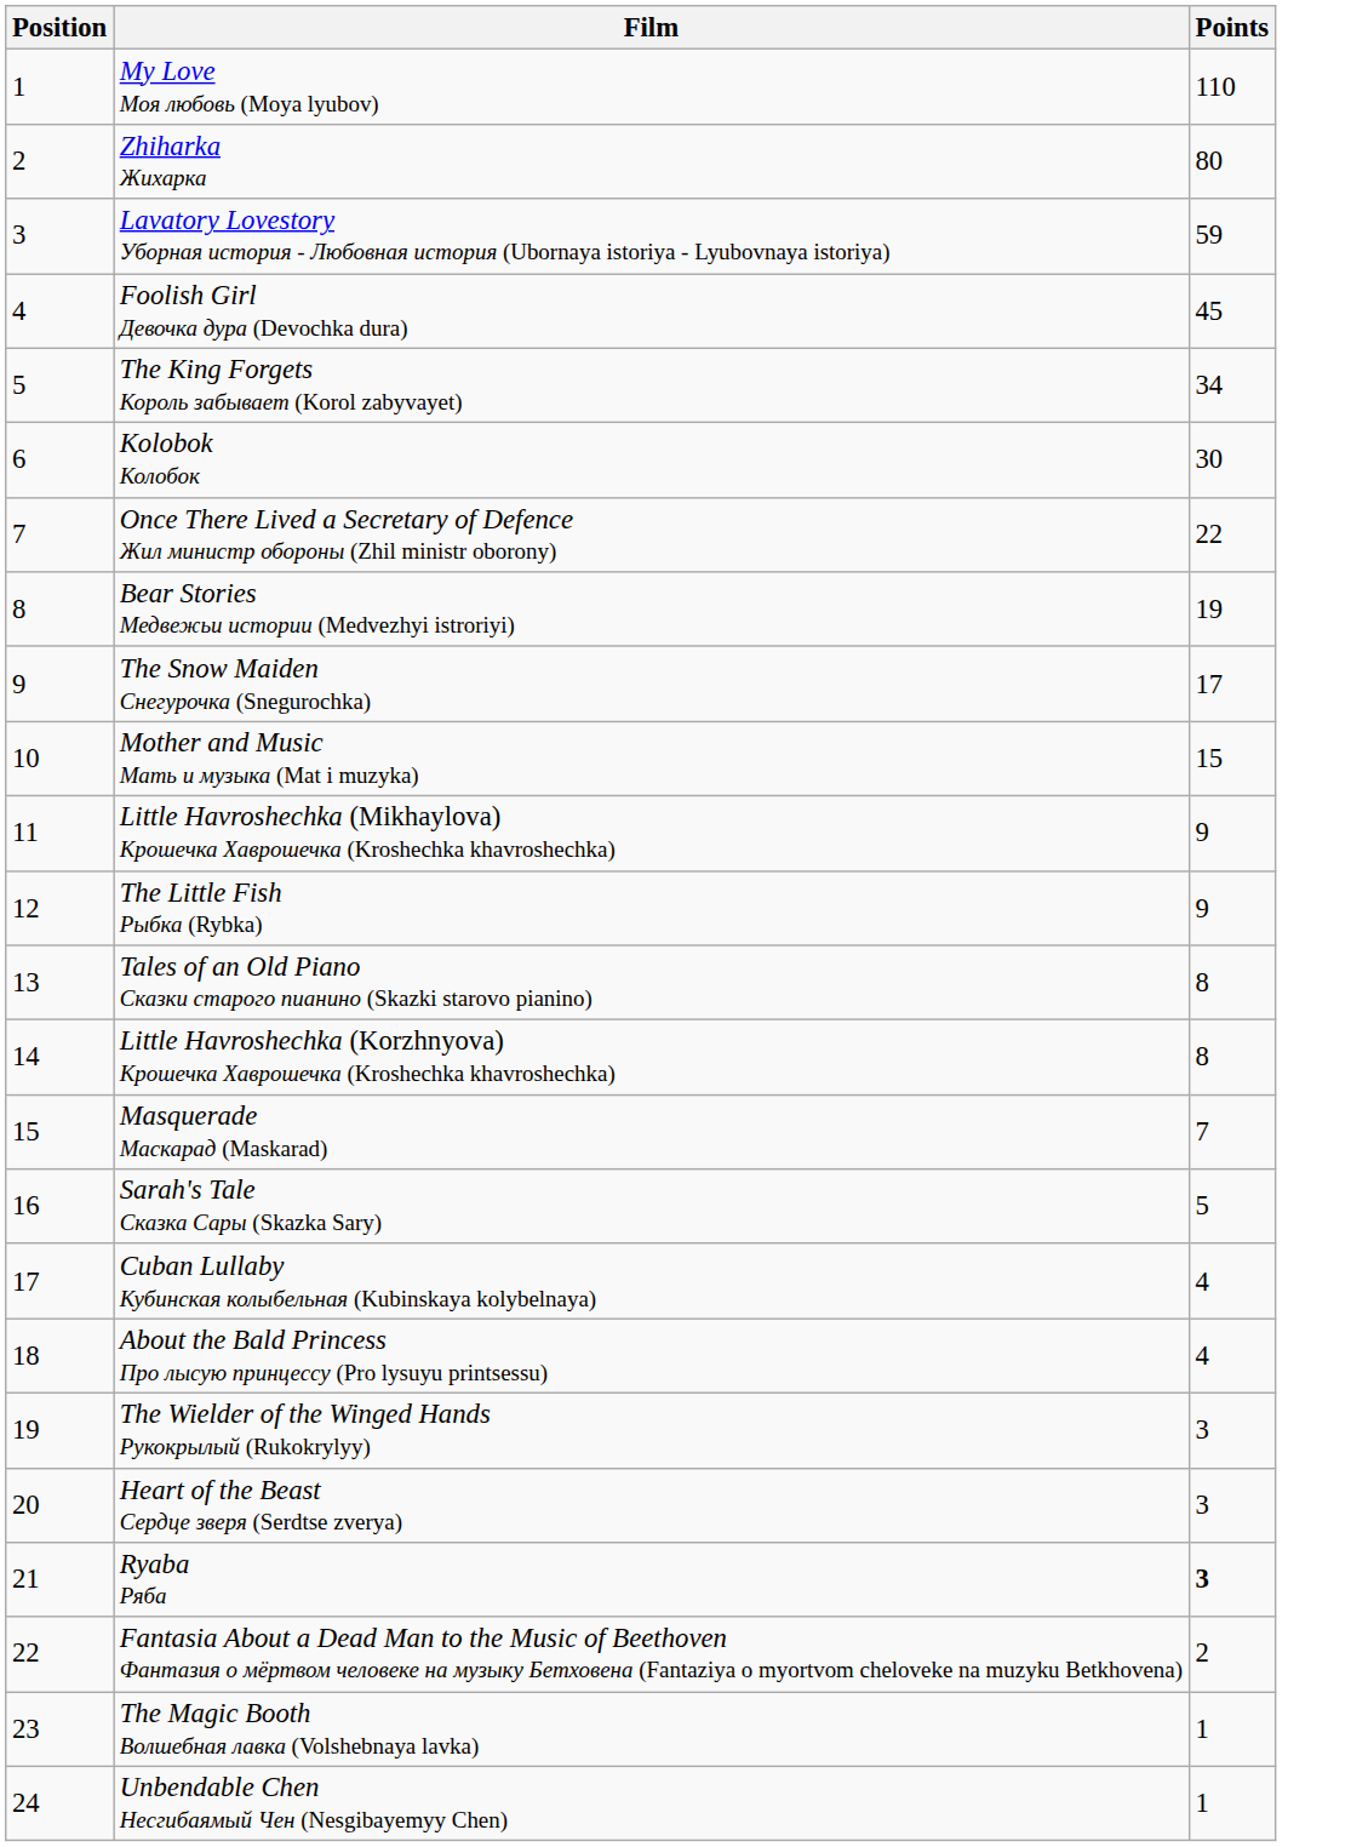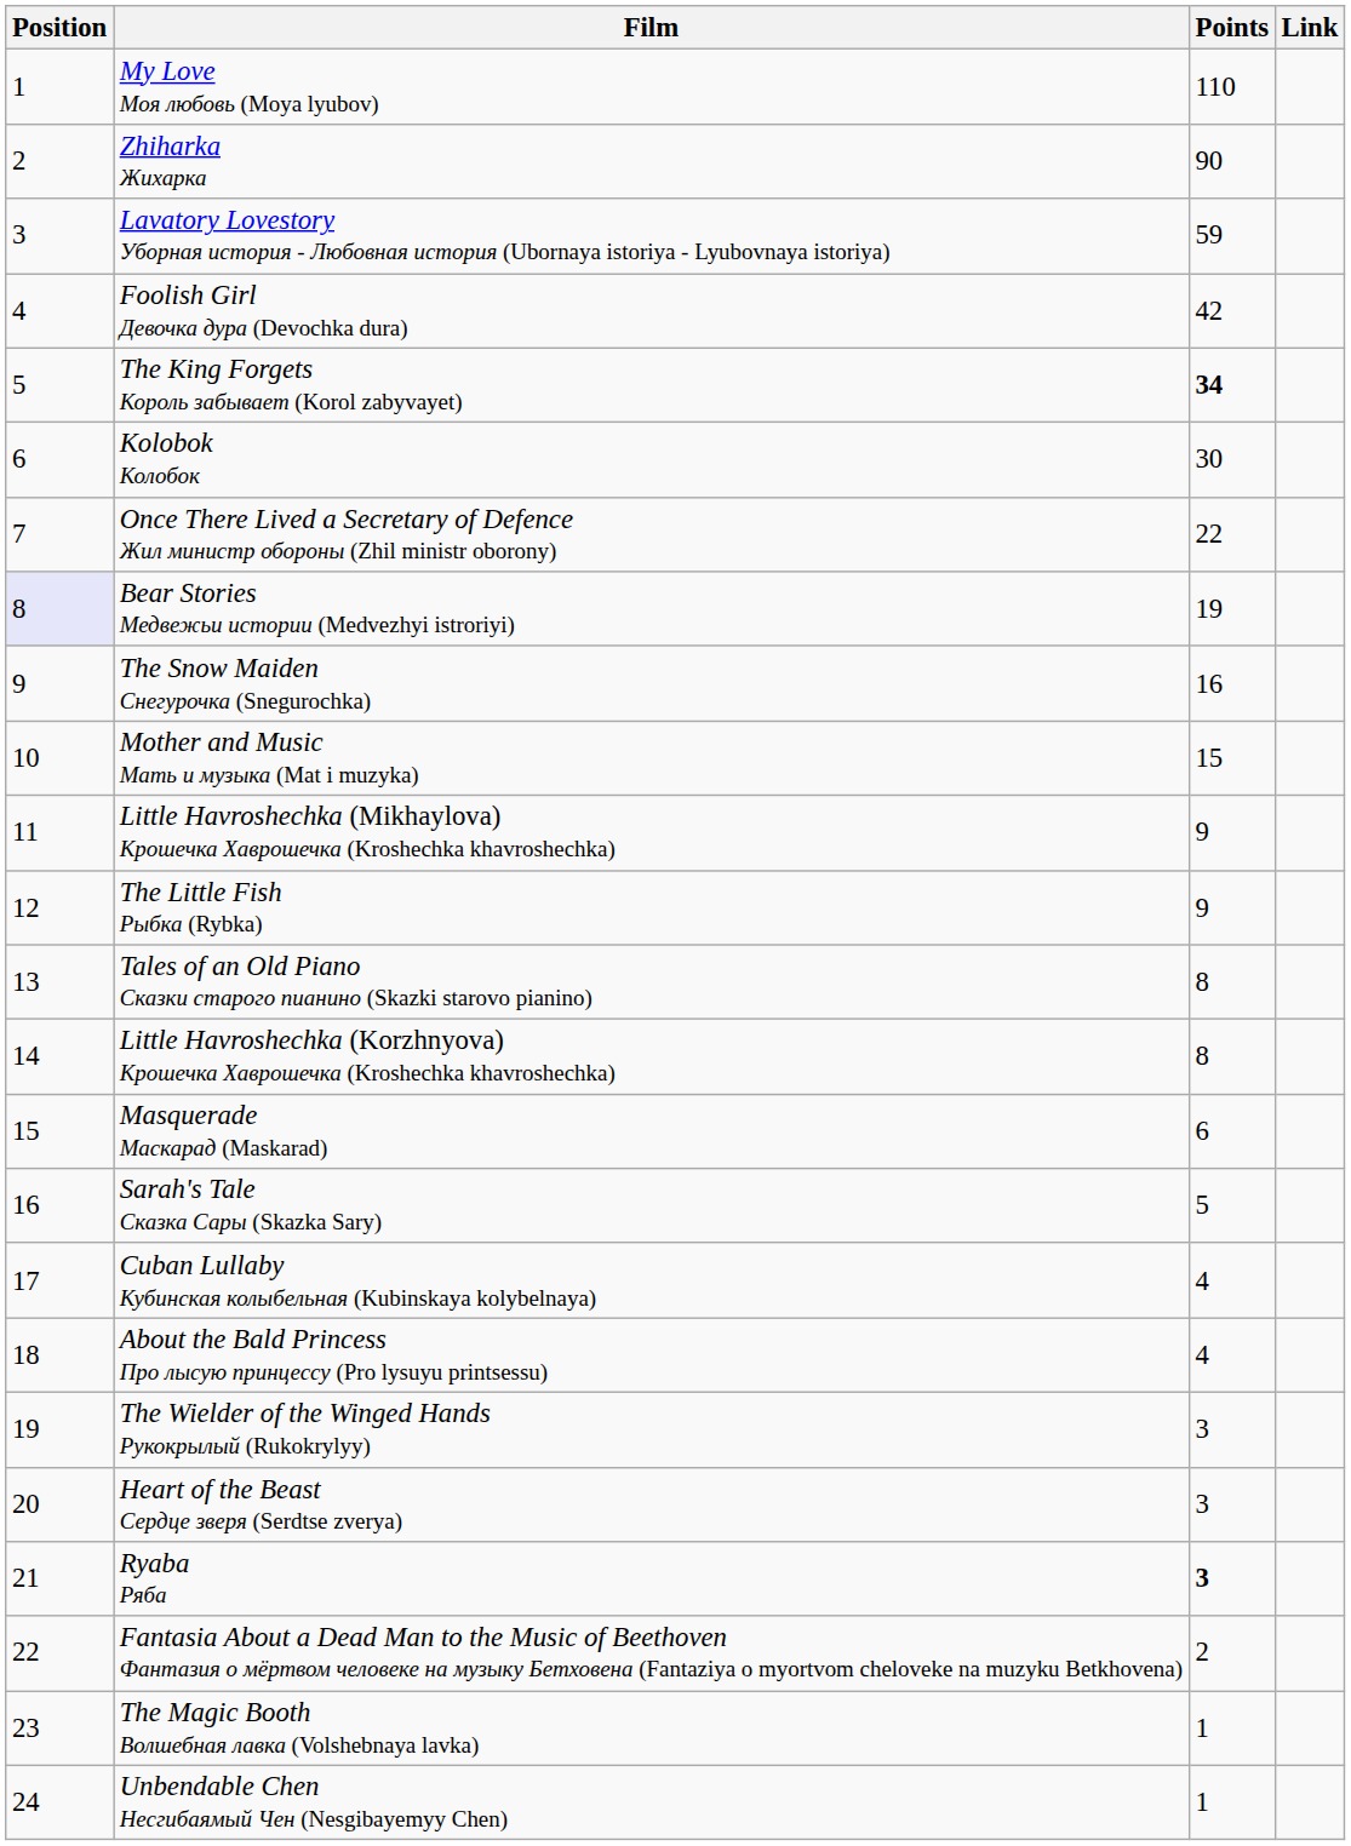 <table class="wikitable">
 <tr>
 <th>Position</th>
 <th>Film</th>
 <th>Points</th>
+<th>Link</th>
 </tr>
 <tr>
 <td>1</td>
 <td><em><a href='#'>My Love</a></em><br><small><em>Моя любовь</em> (Moya lyubov)</small></td>
 <td>110</td>
+<td></td>
 </tr>
 <tr>
 <td>2</td>
 <td><em><a href='#'>Zhiharka</a></em><br><small><em>Жихарка</em></small></td>
-<td>80</td>
+<td>90</td>
+<td></td>
 </tr>
 <tr>
 <td>3</td>
 <td><em><a href='#'>Lavatory Lovestory</a></em><br><small><em>Уборная история - Любовная история</em> (Ubornaya istoriya - Lyubovnaya istoriya)</small></td>
 <td>59</td>
+<td></td>
 </tr>
 <tr>
 <td>4</td>
 <td><em>Foolish Girl</em><br><small><em>Девочка дура</em> (Devochka dura)</small></td>
-<td>45</td>
+<td>42</td>
+<td></td>
 </tr>
 <tr>
 <td>5</td>
 <td><em>The King Forgets</em><br><small><em>Король забывает</em> (Korol zabyvayet)</small></td>
-<td>34</td>
+<td><strong>34</strong></td>
+<td></td>
 </tr>
 <tr>
 <td>6</td>
 <td><em>Kolobok</em><br><small><em>Колобок</em></small></td>
 <td>30</td>
+<td></td>
 </tr>
 <tr>
 <td>7</td>
 <td><em>Once There Lived a Secretary of Defence</em><br><small><em>Жил министр обороны</em> (Zhil ministr oborony)</small></td>
 <td>22</td>
+<td></td>
 </tr>
 <tr>
-<td>8</td>
+<td style="background: lavender;">8</td>
 <td><em>Bear Stories</em><br><small><em>Медвежьи истории</em> (Medvezhyi istroriyi)</small></td>
 <td>19</td>
+<td></td>
 </tr>
 <tr>
 <td>9</td>
 <td><em>The Snow Maiden</em><br><small><em>Снегурочка</em> (Snegurochka)</small></td>
-<td>17</td>
+<td>16</td>
+<td></td>
 </tr>
 <tr>
 <td>10</td>
 <td><em>Mother and Music</em><br><small><em>Мать и музыка</em> (Mat i muzyka)</small></td>
 <td>15</td>
+<td></td>
 </tr>
 <tr>
 <td>11</td>
 <td><em>Little Havroshechka</em> (Mikhaylova)<br><small><em>Крошечка Хаврошечка</em> (Kroshechka khavroshechka)</small></td>
 <td>9</td>
+<td></td>
 </tr>
 <tr>
 <td>12</td>
 <td><em>The Little Fish</em><br><small><em>Рыбка</em> (Rybka)</small></td>
 <td>9</td>
+<td></td>
 </tr>
 <tr>
 <td>13</td>
 <td><em>Tales of an Old Piano</em><br><small><em>Сказки старого пианино</em> (Skazki starovo pianino)</small></td>
 <td>8</td>
+<td></td>
 </tr>
 <tr>
 <td>14</td>
 <td><em>Little Havroshechka</em> (Korzhnyova)<br><small><em>Крошечка Хаврошечка</em> (Kroshechka khavroshechka)</small></td>
 <td>8</td>
+<td></td>
 </tr>
 <tr>
 <td>15</td>
 <td><em>Masquerade</em><br><small><em>Маскарад</em> (Maskarad)</small></td>
-<td>7</td>
+<td>6</td>
+<td></td>
 </tr>
 <tr>
 <td>16</td>
 <td><em>Sarah's Tale</em><br><small><em>Сказка Сары</em> (Skazka Sary)</small></td>
 <td>5</td>
+<td></td>
 </tr>
 <tr>
 <td>17</td>
 <td><em>Cuban Lullaby</em><br><small><em>Кубинская колыбельная</em> (Kubinskaya kolybelnaya)</small></td>
 <td>4</td>
+<td></td>
 </tr>
 <tr>
 <td>18</td>
 <td><em>About the Bald Princess</em><br><small><em>Про лысую принцессу</em> (Pro lysuyu printsessu)</small></td>
 <td>4</td>
+<td></td>
 </tr>
 <tr>
 <td>19</td>
 <td><em>The Wielder of the Winged Hands</em><br><small><em>Рукокрылый</em> (Rukokrylyy)</small></td>
 <td>3</td>
+<td></td>
 </tr>
 <tr>
 <td>20</td>
 <td><em>Heart of the Beast</em><br><small><em>Сердце зверя</em> (Serdtse zverya)</small></td>
 <td>3</td>
+<td></td>
 </tr>
 <tr>
 <td>21</td>
 <td><em>Ryaba</em><br><small><em>Ряба</em></small></td>
 <td><strong>3</strong></td>
+<td></td>
 </tr>
 <tr>
 <td>22</td>
 <td><em>Fantasia About a Dead Man to the Music of Beethoven</em><br><small><em>Фантазия о мёртвом человеке на музыку Бетховена</em> (Fantaziya o myortvom cheloveke na muzyku Betkhovena)</small></td>
 <td>2</td>
+<td></td>
 </tr>
 <tr>
 <td>23</td>
 <td><em>The Magic Booth</em><br><small><em>Волшебная лавка</em> (Volshebnaya lavka)</small></td>
 <td>1</td>
+<td></td>
 </tr>
 <tr>
 <td>24</td>
 <td><em>Unbendable Chen</em><br><small><em>Несгибаямый Чен</em> (Nesgibayemyy Chen)</small></td>
 <td>1</td>
+<td></td>
 </tr>
 </table>
